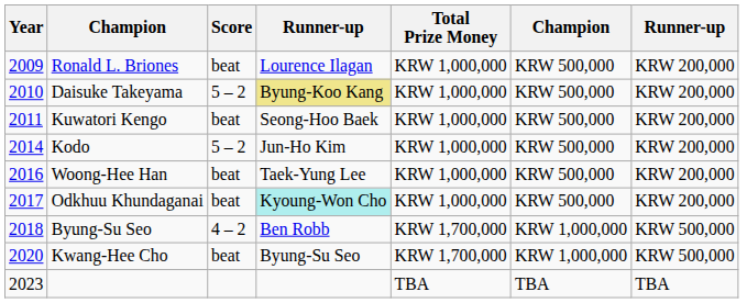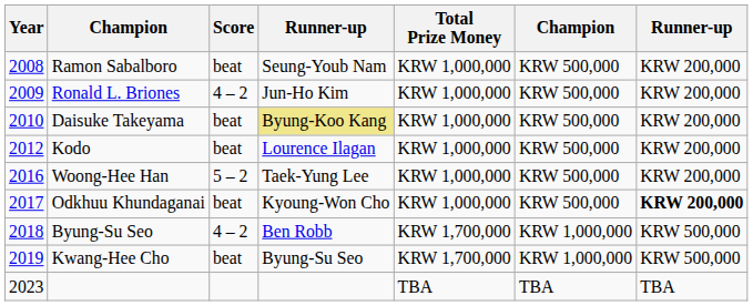 <table class="wikitable">
 <tr>
 <th>Year</th>
 <th>Champion</th>
 <th>Score</th>
 <th>Runner-up</th>
 <th>Total<br>Prize Money</th>
 <th>Champion</th>
 <th>Runner-up</th>
 </tr>
 <tr>
+<td><a href='#'>2008</a></td>
+<td> Ramon Sabalboro</td>
+<td>beat</td>
+<td> Seung-Youb Nam</td>
+<td>KRW 1,000,000</td>
+<td>KRW 500,000</td>
+<td>KRW 200,000</td>
+</tr>
+<tr>
 <td><a href='#'>2009</a></td>
 <td> <a href='#'>Ronald L. Briones</a></td>
+<td>4 – 2</td>
+<td> Jun-Ho Kim</td>
+<td>KRW 1,000,000</td>
+<td>KRW 500,000</td>
+<td>KRW 200,000</td>
+</tr>
+<tr>
+<td><a href='#'>2010</a></td>
+<td> Daisuke Takeyama</td>
+<td>beat</td>
+<td style="background: khaki;"> Byung-Koo Kang</td>
+<td>KRW 1,000,000</td>
+<td>KRW 500,000</td>
+<td>KRW 200,000</td>
+</tr>
+<tr>
+<td><a href='#'>2012</a></td>
+<td> Kodo</td>
 <td>beat</td>
 <td> <a href='#'>Lourence Ilagan</a></td>
 <td>KRW 1,000,000</td>
 <td>KRW 500,000</td>
 <td>KRW 200,000</td>
 </tr>
 <tr>
-<td><a href='#'>2010</a></td>
-<td> Daisuke Takeyama</td>
-<td>5 – 2</td>
-<td style="background: khaki;"> Byung-Koo Kang</td>
-<td>KRW 1,000,000</td>
-<td>KRW 500,000</td>
-<td>KRW 200,000</td>
-</tr>
-<tr>
-<td><a href='#'>2011</a></td>
-<td> Kuwatori Kengo</td>
-<td>beat</td>
-<td> Seong-Hoo Baek</td>
-<td>KRW 1,000,000</td>
-<td>KRW 500,000</td>
-<td>KRW 200,000</td>
-</tr>
-<tr>
-<td><a href='#'>2014</a></td>
-<td> Kodo</td>
-<td>5 – 2</td>
-<td> Jun-Ho Kim</td>
-<td>KRW 1,000,000</td>
-<td>KRW 500,000</td>
-<td>KRW 200,000</td>
-</tr>
-<tr>
 <td><a href='#'>2016</a></td>
 <td> Woong-Hee Han</td>
-<td>beat</td>
+<td>5 – 2</td>
 <td> Taek-Yung Lee</td>
 <td>KRW 1,000,000</td>
 <td>KRW 500,000</td>
 <td>KRW 200,000</td>
 </tr>
 <tr>
 <td><a href='#'>2017</a></td>
 <td> Odkhuu Khundaganai</td>
 <td>beat</td>
-<td style="background: paleturquoise;"> Kyoung-Won Cho</td>
+<td> Kyoung-Won Cho</td>
 <td>KRW 1,000,000</td>
 <td>KRW 500,000</td>
-<td>KRW 200,000</td>
+<td><strong>KRW 200,000</strong></td>
 </tr>
 <tr>
 <td><a href='#'>2018</a></td>
 <td> Byung-Su Seo</td>
 <td>4 – 2</td>
 <td> <a href='#'>Ben Robb</a></td>
 <td>KRW 1,700,000</td>
 <td>KRW 1,000,000</td>
 <td>KRW 500,000</td>
 </tr>
 <tr>
-<td><a href='#'>2020</a></td>
+<td><a href='#'>2019</a></td>
 <td> Kwang-Hee Cho</td>
 <td>beat</td>
 <td> Byung-Su Seo</td>
 <td>KRW 1,700,000</td>
 <td>KRW 1,000,000</td>
 <td>KRW 500,000</td>
 </tr>
 <tr>
 <td>2023</td>
 <td></td>
 <td></td>
 <td></td>
 <td>TBA</td>
 <td>TBA</td>
 <td>TBA</td>
 </tr>
 </table>
